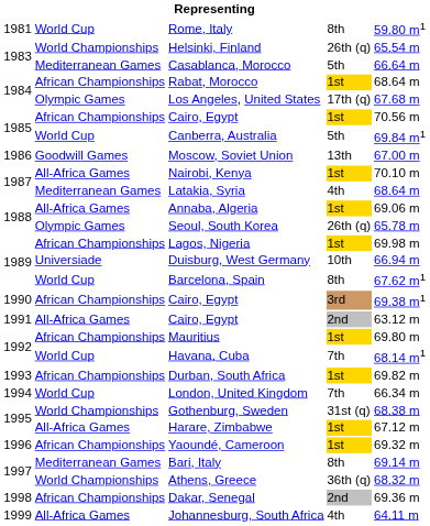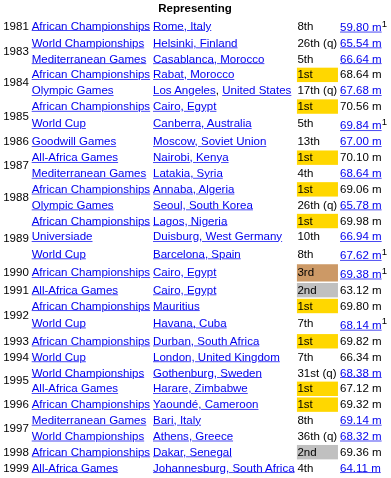 <table>
 <tr>
 <th colspan="5">Representing </th>
 </tr>
 <tr>
 <td>1981</td>
-<td><a href='#'>World Cup</a></td>
+<td><a href='#'>African Championships</a></td>
 <td><a href='#'>Rome, Italy</a></td>
 <td>8th</td>
 <td><a href='#'>59.80 m</a><sup>1</sup></td>
 </tr>
 <tr>
 <td rowspan=2>1983</td>
 <td><a href='#'>World Championships</a></td>
 <td><a href='#'>Helsinki, Finland</a></td>
 <td>26th (q)</td>
 <td><a href='#'>65.54 m</a></td>
 </tr>
 <tr>
 <td><a href='#'>Mediterranean Games</a></td>
 <td><a href='#'>Casablanca, Morocco</a></td>
 <td>5th</td>
 <td><a href='#'>66.64 m</a></td>
 </tr>
 <tr>
 <td rowspan=2>1984</td>
 <td><a href='#'>African Championships</a></td>
 <td><a href='#'>Rabat, Morocco</a></td>
 <td bgcolor="gold">1st</td>
 <td>68.64 m</td>
 </tr>
 <tr>
 <td><a href='#'>Olympic Games</a></td>
 <td><a href='#'>Los Angeles</a>, <a href='#'>United States</a></td>
 <td>17th (q)</td>
 <td><a href='#'>67.68 m</a></td>
 </tr>
 <tr>
 <td rowspan=2>1985</td>
 <td><a href='#'>African Championships</a></td>
 <td><a href='#'>Cairo, Egypt</a></td>
 <td bgcolor="gold">1st</td>
 <td>70.56 m</td>
 </tr>
 <tr>
 <td><a href='#'>World Cup</a></td>
 <td><a href='#'>Canberra, Australia</a></td>
 <td>5th</td>
 <td><a href='#'>69.84 m</a><sup>1</sup></td>
 </tr>
 <tr>
 <td>1986</td>
 <td><a href='#'>Goodwill Games</a></td>
 <td><a href='#'>Moscow, Soviet Union</a></td>
 <td>13th</td>
 <td><a href='#'>67.00 m</a></td>
 </tr>
 <tr>
 <td rowspan=2>1987</td>
 <td><a href='#'>All-Africa Games</a></td>
 <td><a href='#'>Nairobi, Kenya</a></td>
 <td bgcolor="gold">1st</td>
 <td>70.10 m</td>
 </tr>
 <tr>
 <td><a href='#'>Mediterranean Games</a></td>
 <td><a href='#'>Latakia, Syria</a></td>
 <td>4th</td>
 <td><a href='#'>68.64 m</a></td>
 </tr>
 <tr>
 <td rowspan=2>1988</td>
-<td><a href='#'>All-Africa Games</a></td>
+<td><a href='#'>African Championships</a></td>
 <td><a href='#'>Annaba, Algeria</a></td>
 <td bgcolor="gold">1st</td>
 <td>69.06 m</td>
 </tr>
 <tr>
 <td><a href='#'>Olympic Games</a></td>
 <td><a href='#'>Seoul, South Korea</a></td>
 <td>26th (q)</td>
 <td><a href='#'>65.78 m</a></td>
 </tr>
 <tr>
 <td rowspan=3>1989</td>
 <td><a href='#'>African Championships</a></td>
 <td><a href='#'>Lagos, Nigeria</a></td>
 <td bgcolor="gold">1st</td>
 <td>69.98 m</td>
 </tr>
 <tr>
 <td><a href='#'>Universiade</a></td>
 <td><a href='#'>Duisburg, West Germany</a></td>
 <td>10th</td>
 <td><a href='#'>66.94 m</a></td>
 </tr>
 <tr>
 <td><a href='#'>World Cup</a></td>
 <td><a href='#'>Barcelona, Spain</a></td>
 <td>8th</td>
 <td><a href='#'>67.62 m</a><sup>1</sup></td>
 </tr>
 <tr>
 <td>1990</td>
 <td><a href='#'>African Championships</a></td>
 <td><a href='#'>Cairo, Egypt</a></td>
 <td bgcolor="cc9966">3rd</td>
 <td><a href='#'>69.38 m</a><sup>1</sup></td>
 </tr>
 <tr>
 <td>1991</td>
 <td><a href='#'>All-Africa Games</a></td>
 <td><a href='#'>Cairo, Egypt</a></td>
 <td bgcolor="silver">2nd</td>
 <td>63.12 m</td>
 </tr>
 <tr>
 <td rowspan=2>1992</td>
 <td><a href='#'>African Championships</a></td>
 <td><a href='#'>Mauritius</a></td>
 <td bgcolor="gold">1st</td>
 <td>69.80 m</td>
 </tr>
 <tr>
 <td><a href='#'>World Cup</a></td>
 <td><a href='#'>Havana, Cuba</a></td>
 <td>7th</td>
 <td><a href='#'>68.14 m</a><sup>1</sup></td>
 </tr>
 <tr>
 <td>1993</td>
 <td><a href='#'>African Championships</a></td>
 <td><a href='#'>Durban, South Africa</a></td>
 <td bgcolor="gold">1st</td>
 <td>69.82 m</td>
 </tr>
 <tr>
 <td>1994</td>
 <td><a href='#'>World Cup</a></td>
 <td><a href='#'>London, United Kingdom</a></td>
 <td>7th</td>
 <td>66.34 m</td>
 </tr>
 <tr>
 <td rowspan=2>1995</td>
 <td><a href='#'>World Championships</a></td>
 <td><a href='#'>Gothenburg, Sweden</a></td>
 <td>31st (q)</td>
 <td><a href='#'>68.38 m</a></td>
 </tr>
 <tr>
 <td><a href='#'>All-Africa Games</a></td>
 <td><a href='#'>Harare, Zimbabwe</a></td>
 <td bgcolor="gold">1st</td>
 <td>67.12 m</td>
 </tr>
 <tr>
 <td>1996</td>
 <td><a href='#'>African Championships</a></td>
 <td><a href='#'>Yaoundé, Cameroon</a></td>
 <td bgcolor="gold">1st</td>
 <td>69.32 m</td>
 </tr>
 <tr>
 <td rowspan=2>1997</td>
 <td><a href='#'>Mediterranean Games</a></td>
 <td><a href='#'>Bari, Italy</a></td>
 <td>8th</td>
 <td><a href='#'>69.14 m</a></td>
 </tr>
 <tr>
 <td><a href='#'>World Championships</a></td>
 <td><a href='#'>Athens, Greece</a></td>
 <td>36th (q)</td>
 <td><a href='#'>68.32 m</a></td>
 </tr>
 <tr>
 <td>1998</td>
 <td><a href='#'>African Championships</a></td>
 <td><a href='#'>Dakar, Senegal</a></td>
 <td bgcolor="silver">2nd</td>
 <td>69.36 m</td>
 </tr>
 <tr>
 <td>1999</td>
 <td><a href='#'>All-Africa Games</a></td>
 <td><a href='#'>Johannesburg, South Africa</a></td>
 <td>4th</td>
 <td><a href='#'>64.11 m</a></td>
 </tr>
 </table>
